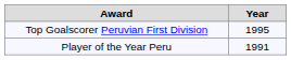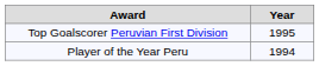 <table cellpadding="3" cellspacing="0" border="1" style="text-align: center; background: #f7f8ff; font-size: 95%; border: gray solid 1px; border-collapse: collapse;">
 <tr style="text-align: center; background: #DDDDDD; color:black;">
 <th width="310">Award</th>
 <th width="75">Year</th>
 </tr>
 <tr align="center">
 <td>Top Goalscorer <a href='#'>Peruvian First Division</a></td>
 <td>1995</td>
 </tr>
 <tr align="center">
 <td>Player of the Year Peru</td>
-<td>1991</td>
+<td>1994</td>
 </tr>
 </table>
